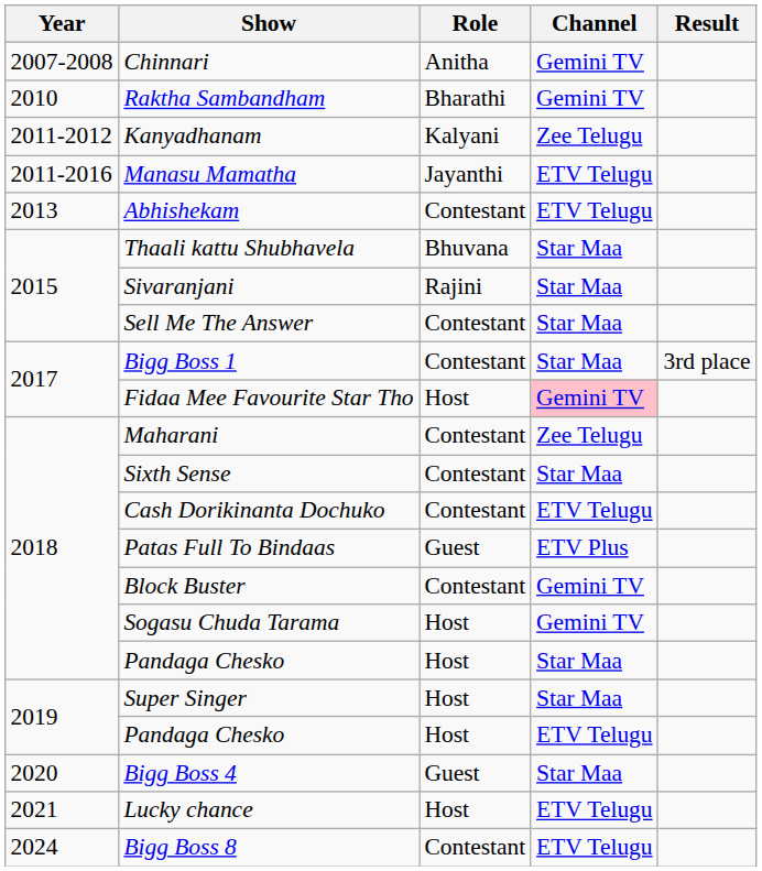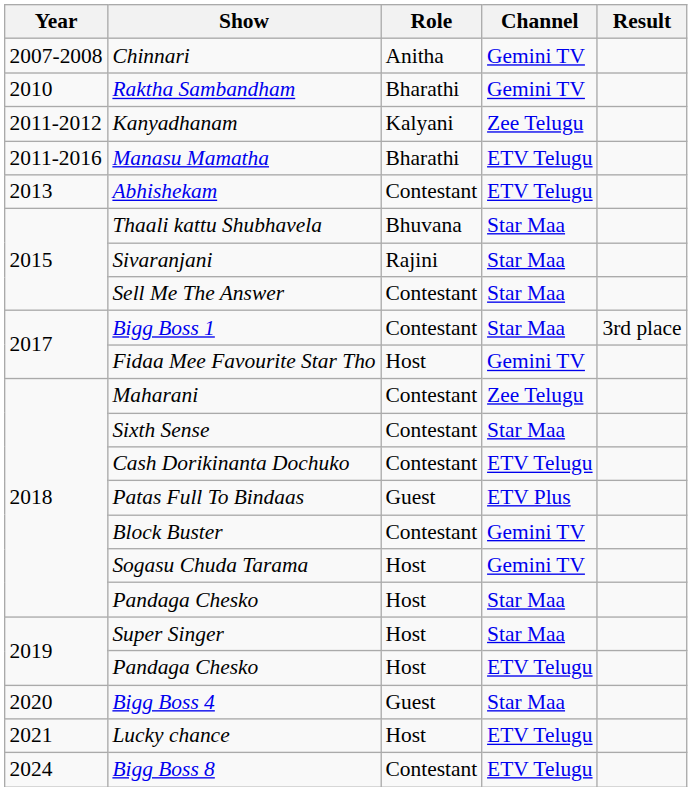 <table class="wikitable sortable">
 <tr>
 <th>Year</th>
 <th>Show</th>
 <th>Role</th>
 <th>Channel</th>
 <th>Result</th>
 </tr>
 <tr>
 <td>2007-2008</td>
 <td><em>Chinnari</em></td>
 <td>Anitha</td>
 <td><a href='#'>Gemini TV</a></td>
 <td></td>
 </tr>
 <tr>
 <td>2010</td>
 <td><em><a href='#'>Raktha Sambandham</a></em></td>
 <td>Bharathi</td>
 <td><a href='#'>Gemini TV</a></td>
 <td></td>
 </tr>
 <tr>
 <td>2011-2012</td>
 <td><em>Kanyadhanam</em></td>
 <td>Kalyani</td>
 <td><a href='#'>Zee Telugu</a></td>
 <td></td>
 </tr>
 <tr>
 <td>2011-2016</td>
 <td><em><a href='#'>Manasu Mamatha</a></em></td>
-<td>Jayanthi</td>
+<td>Bharathi</td>
 <td><a href='#'>ETV Telugu</a></td>
 <td></td>
 </tr>
 <tr>
 <td>2013</td>
 <td><em><a href='#'>Abhishekam</a></em></td>
 <td>Contestant</td>
 <td><a href='#'>ETV Telugu</a></td>
 <td></td>
 </tr>
 <tr>
 <td rowspan="3">2015</td>
 <td><em>Thaali kattu Shubhavela</em></td>
 <td>Bhuvana</td>
 <td><a href='#'>Star Maa</a></td>
 <td></td>
 </tr>
 <tr>
 <td><em>Sivaranjani</em></td>
 <td>Rajini</td>
 <td><a href='#'>Star Maa</a></td>
 <td></td>
 </tr>
 <tr>
 <td><em>Sell Me The Answer</em></td>
 <td>Contestant</td>
 <td><a href='#'>Star Maa</a></td>
 <td></td>
 </tr>
 <tr>
 <td rowspan="2">2017</td>
 <td><em><a href='#'>Bigg Boss 1</a></em></td>
 <td>Contestant</td>
 <td><a href='#'>Star Maa</a></td>
 <td>3rd place</td>
 </tr>
 <tr>
 <td><em>Fidaa Mee Favourite Star Tho</em></td>
 <td>Host</td>
-<td style="background: pink;"><a href='#'>Gemini TV</a></td>
+<td><a href='#'>Gemini TV</a></td>
 <td></td>
 </tr>
 <tr>
 <td rowspan="7">2018</td>
 <td><em>Maharani</em></td>
 <td>Contestant</td>
 <td><a href='#'>Zee Telugu</a></td>
 <td></td>
 </tr>
 <tr>
 <td><em>Sixth Sense</em></td>
 <td>Contestant</td>
 <td><a href='#'>Star Maa</a></td>
 <td></td>
 </tr>
 <tr>
 <td><em>Cash Dorikinanta Dochuko</em></td>
 <td>Contestant</td>
 <td><a href='#'>ETV Telugu</a></td>
 <td></td>
 </tr>
 <tr>
 <td><em>Patas Full To Bindaas</em></td>
 <td>Guest</td>
 <td><a href='#'>ETV Plus</a></td>
 <td></td>
 </tr>
 <tr>
 <td><em>Block Buster</em></td>
 <td>Contestant</td>
 <td><a href='#'>Gemini TV</a></td>
 <td></td>
 </tr>
 <tr>
 <td><em>Sogasu Chuda Tarama</em></td>
 <td>Host</td>
 <td><a href='#'>Gemini TV</a></td>
 <td></td>
 </tr>
 <tr>
 <td><em>Pandaga Chesko</em></td>
 <td>Host</td>
 <td><a href='#'>Star Maa</a></td>
 <td></td>
 </tr>
 <tr>
 <td rowspan="2">2019</td>
 <td><em>Super Singer</em></td>
 <td>Host</td>
 <td><a href='#'>Star Maa</a></td>
 <td></td>
 </tr>
 <tr>
 <td><em>Pandaga Chesko</em></td>
 <td>Host</td>
 <td><a href='#'>ETV Telugu</a></td>
 <td></td>
 </tr>
 <tr>
 <td>2020</td>
 <td><em><a href='#'>Bigg Boss 4</a></em></td>
 <td>Guest</td>
 <td><a href='#'>Star Maa</a></td>
 <td></td>
 </tr>
 <tr>
 <td>2021</td>
 <td><em>Lucky chance</em></td>
 <td>Host</td>
 <td><a href='#'>ETV Telugu</a></td>
 <td></td>
 </tr>
 <tr>
 <td>2024</td>
 <td><a href='#'><em>Bigg Boss 8</em></a></td>
 <td>Contestant</td>
 <td><a href='#'>ETV Telugu</a></td>
 <td></td>
 </tr>
 </table>
